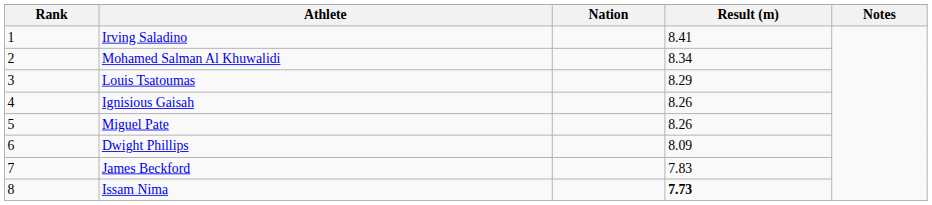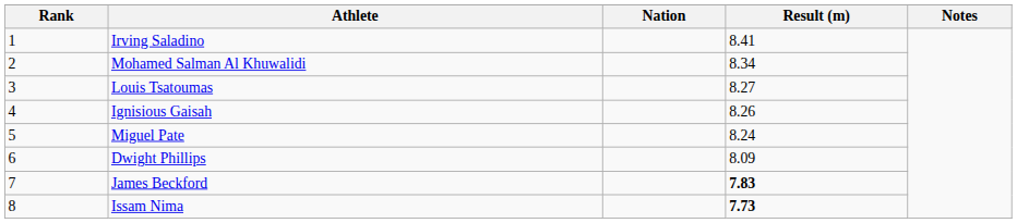 <table class="wikitable" width=85%>
 <tr>
 </tr>
 <tr>
 <th>Rank</th>
 <th>Athlete</th>
 <th>Nation</th>
 <th>Result (m)</th>
 <th>Notes</th>
 </tr>
 <tr>
 <td>1</td>
 <td><a href='#'>Irving Saladino</a></td>
 <td></td>
 <td>8.41</td>
 </tr>
 <tr>
 <td>2</td>
 <td><a href='#'>Mohamed Salman Al Khuwalidi</a></td>
 <td></td>
 <td>8.34</td>
 </tr>
 <tr>
 <td>3</td>
 <td><a href='#'>Louis Tsatoumas</a></td>
 <td></td>
-<td>8.29</td>
+<td>8.27</td>
 </tr>
 <tr>
 <td>4</td>
 <td><a href='#'>Ignisious Gaisah</a></td>
 <td></td>
 <td>8.26</td>
 </tr>
 <tr>
 <td>5</td>
 <td><a href='#'>Miguel Pate</a></td>
 <td></td>
-<td>8.26</td>
+<td>8.24</td>
 </tr>
 <tr>
 <td>6</td>
 <td><a href='#'>Dwight Phillips</a></td>
 <td></td>
 <td>8.09</td>
 </tr>
 <tr>
 <td>7</td>
 <td><a href='#'>James Beckford</a></td>
 <td></td>
-<td>7.83</td>
+<td><strong>7.83</strong></td>
 </tr>
 <tr>
 <td>8</td>
 <td><a href='#'>Issam Nima</a></td>
 <td></td>
 <td><strong>7.73</strong></td>
 </tr>
 </table>
